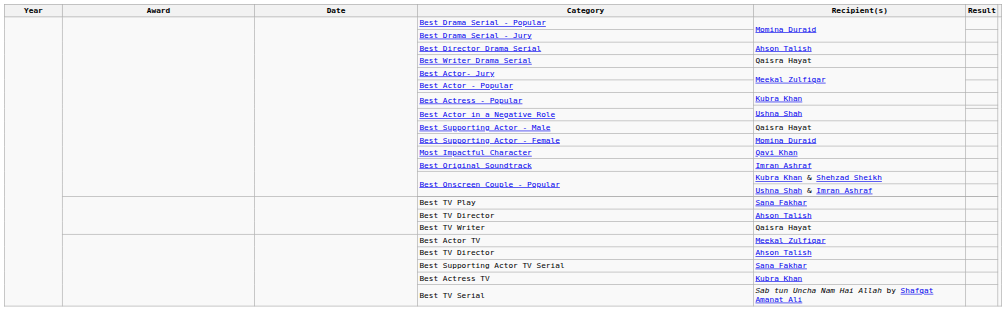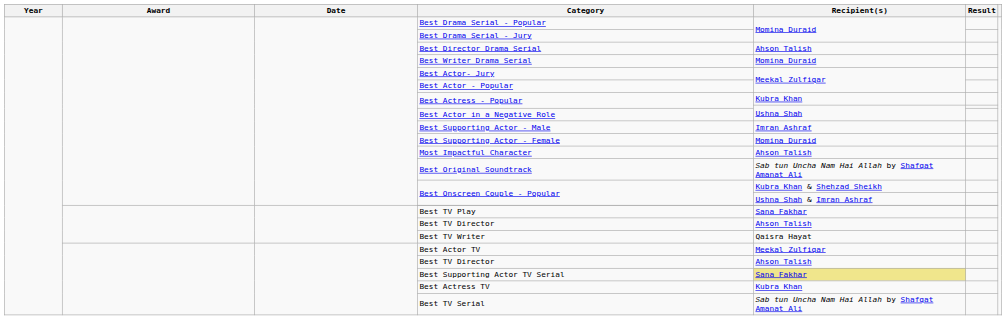 <table class="wikitable" width="100%" style="font-size: 95%;">
 <tr style="background:#ccc; text-align:center;">
 <th scope="col" width="6%">Year</th>
 <th scope="col" width="20%">Award</th>
 <th scope="col" width="17%">Date</th>
 <th scope="col" width="35%">Category</th>
 <th scope="col" width="30%">Recipient(s)</th>
 <th scope="col" width="10%">Result</th>
 <th></th>
 </tr>
 <tr>
 <td rowspan="27"></td>
 <td rowspan="15"></td>
 <td rowspan="15"></td>
 <td><a href='#'>Best Drama Serial - Popular</a></td>
 <td rowspan="2"><a href='#'>Momina Duraid</a></td>
 <td></td>
 <td rowspan="27"></td>
 </tr>
 <tr>
 <td><a href='#'>Best Drama Serial - Jury</a></td>
 <td></td>
 </tr>
 <tr>
 <td><a href='#'>Best Director Drama Serial</a></td>
 <td><a href='#'>Ahson Talish</a></td>
 <td></td>
 </tr>
 <tr>
 <td><a href='#'>Best Writer Drama Serial</a></td>
-<td>Qaisra Hayat</td>
+<td><a href='#'>Momina Duraid</a></td>
 <td></td>
 </tr>
 <tr>
 <td><a href='#'>Best Actor- Jury</a></td>
 <td rowspan="2"><a href='#'>Meekal Zulfiqar</a></td>
 <td></td>
 </tr>
 <tr>
 <td><a href='#'>Best Actor - Popular</a></td>
 <td></td>
 </tr>
 <tr>
 <td rowspan="2"><a href='#'>Best Actress - Popular</a></td>
 <td><a href='#'>Kubra Khan</a></td>
 <td></td>
 </tr>
 <tr>
 <td rowspan="2"><a href='#'>Ushna Shah</a></td>
 <td></td>
 </tr>
 <tr>
 <td><a href='#'>Best Actor in a Negative Role</a></td>
 <td></td>
 </tr>
 <tr>
 <td><a href='#'>Best Supporting Actor - Male</a></td>
-<td>Qaisra Hayat</td>
+<td><a href='#'>Imran Ashraf</a></td>
 <td></td>
 </tr>
 <tr>
 <td><a href='#'>Best Supporting Actor - Female</a></td>
 <td><a href='#'>Momina Duraid</a></td>
 <td></td>
 </tr>
 <tr>
 <td><a href='#'>Most Impactful Character</a></td>
-<td><a href='#'>Qavi Khan</a></td>
+<td><a href='#'>Ahson Talish</a></td>
 <td></td>
 </tr>
 <tr>
 <td><a href='#'>Best Original Soundtrack</a></td>
-<td><a href='#'>Imran Ashraf</a></td>
+<td><em>Sab tun Uncha Nam Hai Allah</em> by <a href='#'>Shafqat Amanat Ali</a></td>
 <td></td>
 </tr>
 <tr>
 <td rowspan="2"><a href='#'>Best Onscreen Couple - Popular</a></td>
 <td><a href='#'>Kubra Khan</a> & <a href='#'>Shehzad Sheikh</a></td>
 <td></td>
 </tr>
 <tr>
 <td><a href='#'>Ushna Shah</a> & <a href='#'>Imran Ashraf</a></td>
 <td></td>
 </tr>
 <tr>
 <td rowspan="4"></td>
 <td rowspan="4"></td>
 </tr>
 <tr>
 <td>Best TV Play</td>
 <td><a href='#'>Sana Fakhar</a></td>
 <td></td>
 </tr>
 <tr>
 <td>Best TV Director</td>
 <td><a href='#'>Ahson Talish</a></td>
 <td></td>
 </tr>
 <tr>
 <td>Best TV Writer</td>
 <td>Qaisra Hayat</td>
 <td></td>
 </tr>
 <tr>
 <td rowspan="6"></td>
 <td rowspan="6"></td>
 <td>Best Actor TV</td>
 <td><a href='#'>Meekal Zulfiqar</a></td>
 <td></td>
 </tr>
 <tr>
 <td>Best TV Director</td>
 <td><a href='#'>Ahson Talish</a></td>
 <td></td>
 </tr>
 <tr>
 <td>Best Supporting Actor TV Serial</td>
-<td><a href='#'>Sana Fakhar</a></td>
+<td style="background: khaki;"><a href='#'>Sana Fakhar</a></td>
 <td></td>
 </tr>
 <tr>
 <td>Best Actress TV</td>
 <td><a href='#'>Kubra Khan</a></td>
 <td></td>
 </tr>
 <tr>
 <td>Best TV Serial</td>
 <td><em>Sab tun Uncha Nam Hai Allah</em> by <a href='#'>Shafqat Amanat Ali</a></td>
 <td></td>
 </tr>
 </table>
